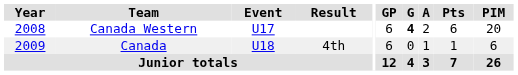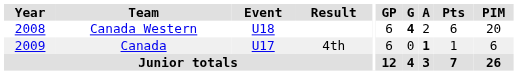 <table border="0" cellpadding="1" cellspacing="0" ID="Table3" style="text-align:center; width:40em">
 <tr align="center" bgcolor="#e0e0e0">
 <th>Year</th>
 <th>Team</th>
 <th>Event</th>
 <th>Result</th>
 <th rowspan="99" bgcolor="#ffffff"></th>
 <th>GP</th>
 <th>G</th>
 <th>A</th>
 <th>Pts</th>
 <th>PIM</th>
 </tr>
 <tr>
 <td><a href='#'>2008</a></td>
 <td><a href='#'>Canada Western</a></td>
-<td><a href='#'>U17</a></td>
+<td><a href='#'>U18</a></td>
 <td></td>
 <td>6</td>
 <td><strong>4</strong></td>
 <td>2</td>
 <td>6</td>
 <td>20</td>
 </tr>
 <tr bgcolor="#f0f0f0">
 <td><a href='#'>2009</a></td>
 <td><a href='#'>Canada</a></td>
-<td><a href='#'>U18</a></td>
+<td><a href='#'>U17</a></td>
 <td>4th</td>
 <td>6</td>
 <td>0</td>
-<td>1</td>
+<td><strong>1</strong></td>
 <td>1</td>
 <td>6</td>
 </tr>
 <tr align="center" bgcolor="#e0e0e0">
 <th colspan=4>Junior totals</th>
 <th>12</th>
 <th>4</th>
 <th>3</th>
 <th>7</th>
 <th>26</th>
 </tr>
 </table>
